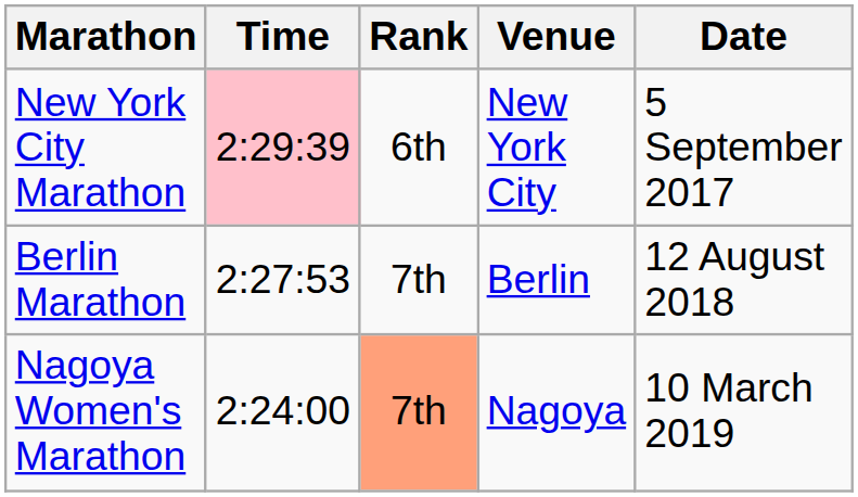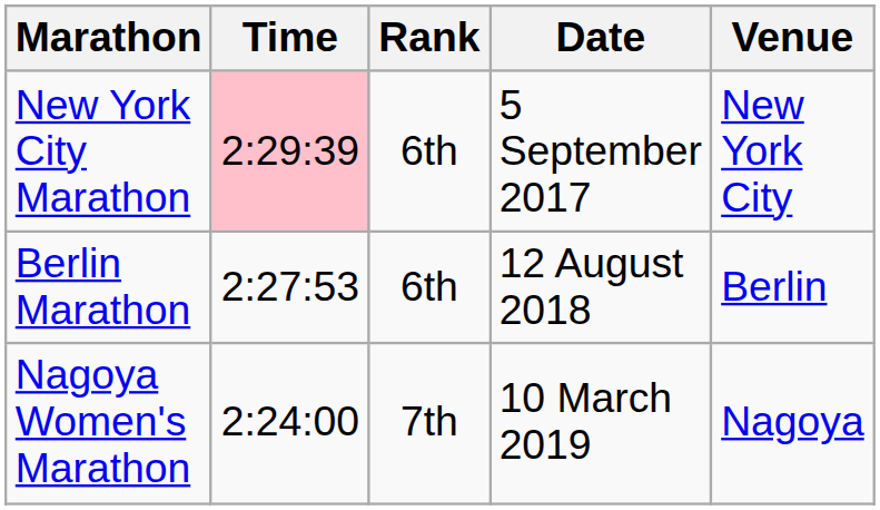 <table class="wikitable" width=50% style="font-size:100%; text-align:left;">
 <tr>
 <th>Marathon</th>
 <th>Time</th>
 <th>Rank</th>
+<th>Date</th>
 <th>Venue</th>
-<th>Date</th>
 </tr>
 <tr>
 <td><a href='#'>New York City Marathon</a></td>
 <td align=center style="background: pink;">2:29:39</td>
 <td align=center>6th</td>
+<td>5 September 2017</td>
 <td> <a href='#'>New York City</a></td>
-<td>5 September 2017</td>
 </tr>
 <tr>
 <td><a href='#'>Berlin Marathon</a></td>
 <td align=center>2:27:53</td>
-<td align=center>7th</td>
+<td align=center>6th</td>
+<td>12 August 2018</td>
 <td> <a href='#'>Berlin</a></td>
-<td>12 August 2018</td>
 </tr>
 <tr>
 <td><a href='#'>Nagoya Women's Marathon</a></td>
 <td align=center>2:24:00</td>
-<td align=center style="background: lightsalmon;">7th</td>
+<td align=center>7th</td>
+<td>10 March 2019</td>
 <td> <a href='#'>Nagoya</a></td>
-<td>10 March 2019</td>
 </tr>
 </table>
